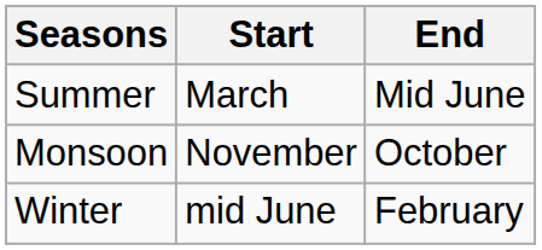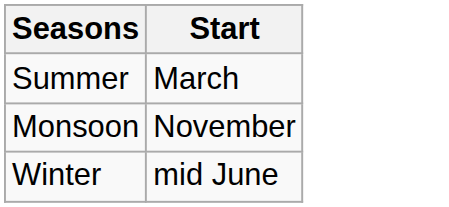 <table class="wikitable">
 <tr>
 <th>Seasons</th>
 <th>Start</th>
-<th>End</th>
 </tr>
 <tr>
 <td>Summer</td>
 <td>March</td>
-<td>Mid June</td>
 </tr>
 <tr>
 <td>Monsoon</td>
 <td>November</td>
-<td>October</td>
 </tr>
 <tr>
 <td>Winter</td>
 <td>mid June</td>
-<td>February</td>
 </tr>
 </table>
